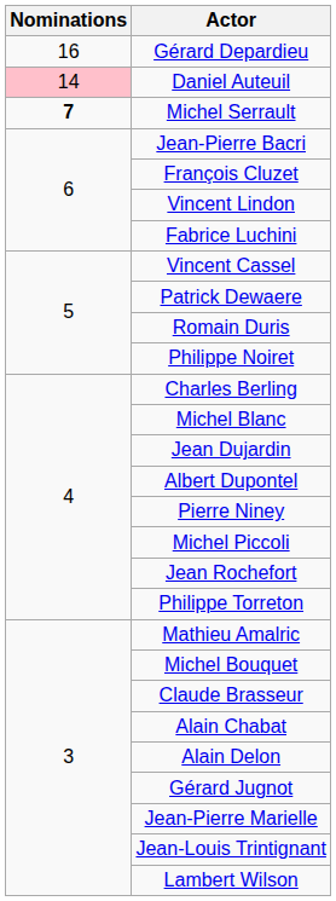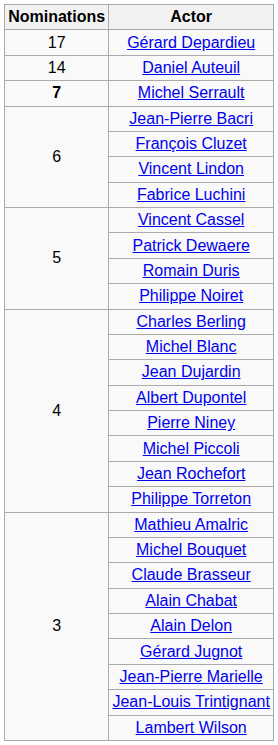 <table class="wikitable" style="text-align: center">
 <tr>
 <th scope="col" width="55">Nominations</th>
 <th scope="col" align="center">Actor</th>
 </tr>
 <tr>
-<td style="text-align:center">16</td>
+<td style="text-align:center">17</td>
 <td><a href='#'>Gérard Depardieu</a></td>
 </tr>
 <tr>
-<td style="background: pink; text-align:center">14</td>
+<td style="text-align:center">14</td>
 <td><a href='#'>Daniel Auteuil</a></td>
 </tr>
 <tr>
 <td style="text-align:center"><strong>7</strong></td>
 <td><a href='#'>Michel Serrault</a></td>
 </tr>
 <tr>
 <td rowspan=4 style="text-align:center">6</td>
 <td><a href='#'>Jean-Pierre Bacri</a></td>
 </tr>
 <tr>
 <td><a href='#'>François Cluzet</a></td>
 </tr>
 <tr>
 <td><a href='#'>Vincent Lindon</a></td>
 </tr>
 <tr>
 <td><a href='#'>Fabrice Luchini</a></td>
 </tr>
 <tr>
 <td rowspan=4 style="text-align:center">5</td>
 <td><a href='#'>Vincent Cassel</a></td>
 </tr>
 <tr>
 <td><a href='#'>Patrick Dewaere</a></td>
 </tr>
 <tr>
 <td><a href='#'>Romain Duris</a></td>
 </tr>
 <tr>
 <td><a href='#'>Philippe Noiret</a></td>
 </tr>
 <tr>
 <td rowspan=8 style="text-align:center">4</td>
 <td><a href='#'>Charles Berling</a></td>
 </tr>
 <tr>
 <td><a href='#'>Michel Blanc</a></td>
 </tr>
 <tr>
 <td><a href='#'>Jean Dujardin</a></td>
 </tr>
 <tr>
 <td><a href='#'>Albert Dupontel</a></td>
 </tr>
 <tr>
 <td><a href='#'>Pierre Niney</a></td>
 </tr>
 <tr>
 <td><a href='#'>Michel Piccoli</a></td>
 </tr>
 <tr>
 <td><a href='#'>Jean Rochefort</a></td>
 </tr>
 <tr>
 <td><a href='#'>Philippe Torreton</a></td>
 </tr>
 <tr>
 <td rowspan=9 style="text-align:center">3</td>
 <td><a href='#'>Mathieu Amalric</a></td>
 </tr>
 <tr>
 <td><a href='#'>Michel Bouquet</a></td>
 </tr>
 <tr>
 <td><a href='#'>Claude Brasseur</a></td>
 </tr>
 <tr>
 <td><a href='#'>Alain Chabat</a></td>
 </tr>
 <tr>
 <td><a href='#'>Alain Delon</a></td>
 </tr>
 <tr>
 <td><a href='#'>Gérard Jugnot</a></td>
 </tr>
 <tr>
 <td><a href='#'>Jean-Pierre Marielle</a></td>
 </tr>
 <tr>
 <td><a href='#'>Jean-Louis Trintignant</a></td>
 </tr>
 <tr>
 <td><a href='#'>Lambert Wilson</a></td>
 </tr>
 <tr>
 </tr>
 </table>
